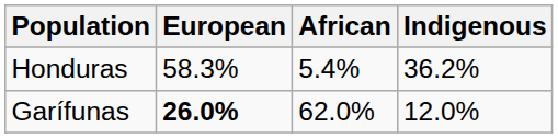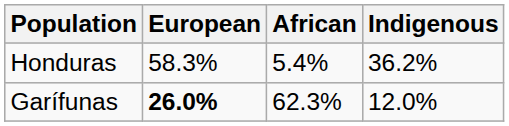 <table class="wikitable">
 <tr>
 <th><strong>Population</strong></th>
 <th><strong>European</strong></th>
 <th><strong>African</strong></th>
 <th><strong>Indigenous</strong></th>
 </tr>
 <tr>
 <td>Honduras</td>
 <td>58.3%</td>
 <td>5.4%</td>
 <td>36.2%</td>
 </tr>
 <tr>
 <td>Garífunas</td>
 <td><strong>26.0%</strong></td>
-<td>62.0%</td>
+<td>62.3%</td>
 <td>12.0%</td>
 </tr>
 </table>
